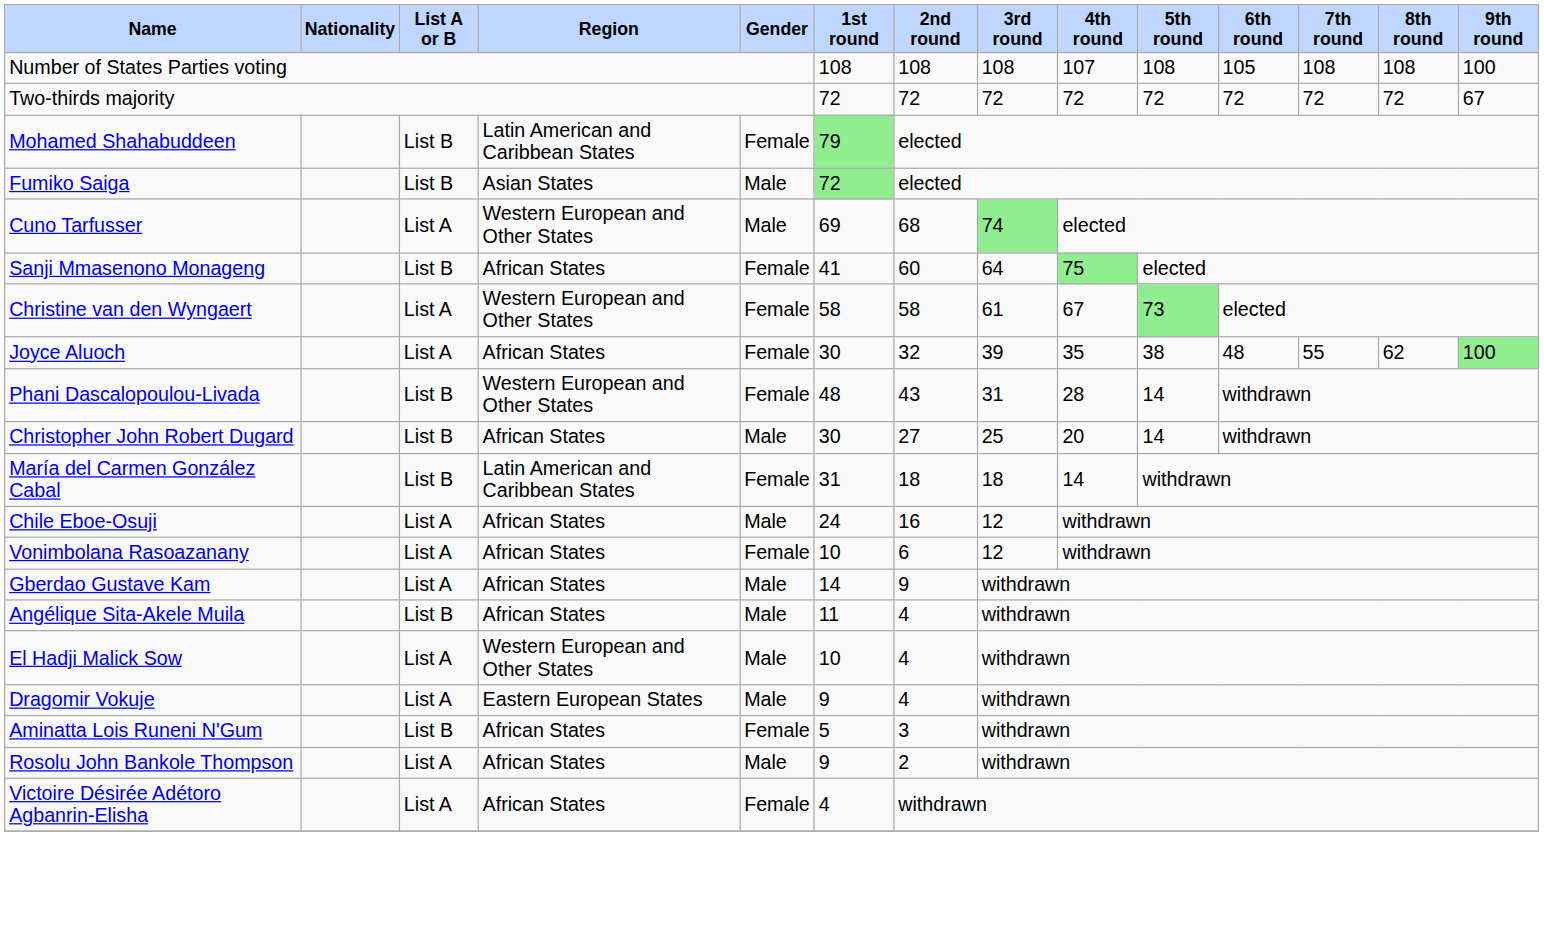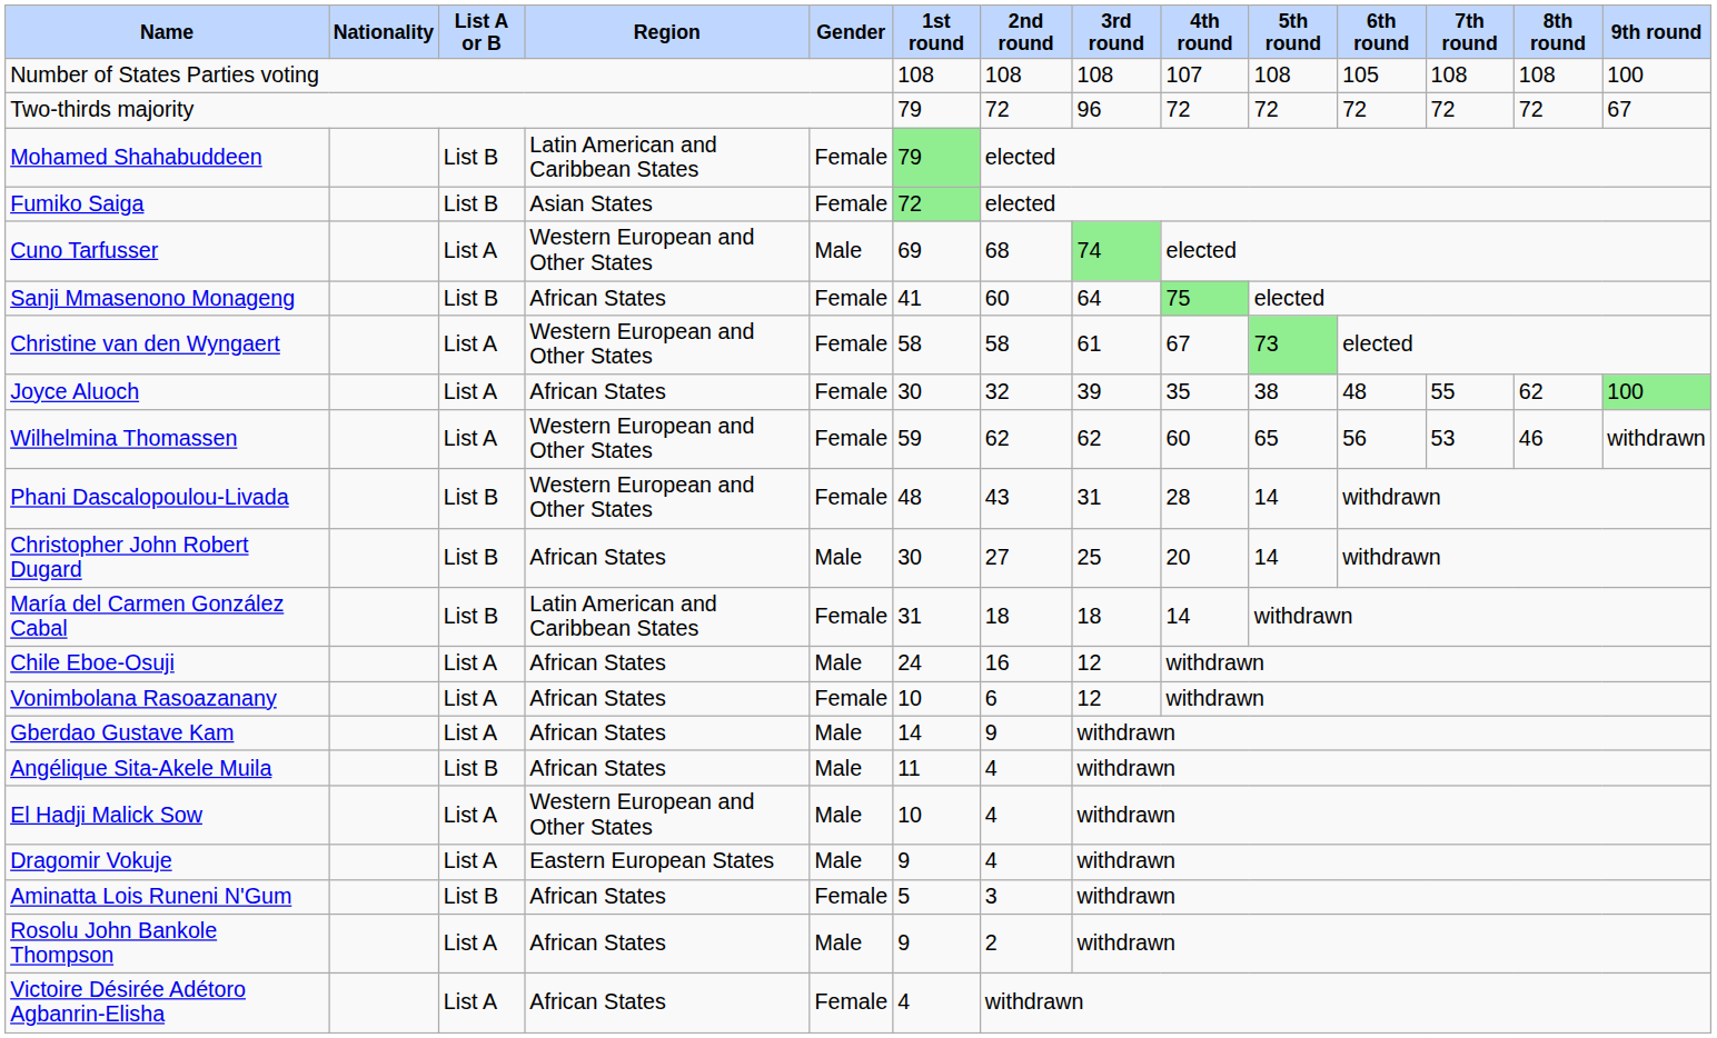 <table class="wikitable">
 <tr bgcolor=#BFD7FF align="center" style="font-size:90%;">
 <td><strong>Name</strong></td>
 <td><strong>Nationality</strong></td>
 <td><strong>List A or B</strong></td>
 <td><strong>Region</strong></td>
 <td><strong>Gender</strong></td>
 <td><strong>1st round</strong></td>
 <td><strong>2nd round</strong></td>
 <td><strong>3rd round</strong></td>
 <td><strong>4th round</strong></td>
 <td><strong>5th round</strong></td>
 <td><strong>6th round</strong></td>
 <td><strong>7th round</strong></td>
 <td><strong>8th round</strong></td>
 <td><strong>9th round</strong></td>
 </tr>
 <tr>
 <td colspan=5>Number of States Parties voting</td>
 <td>108</td>
 <td>108</td>
 <td>108</td>
 <td>107</td>
 <td>108</td>
 <td>105</td>
 <td>108</td>
 <td>108</td>
 <td>100</td>
 </tr>
 <tr>
 <td colspan=5>Two-thirds majority</td>
+<td>79</td>
 <td>72</td>
-<td>72</td>
-<td>72</td>
+<td>96</td>
 <td>72</td>
 <td>72</td>
 <td>72</td>
 <td>72</td>
 <td>72</td>
 <td>67</td>
 </tr>
 <tr>
 <td><a href='#'>Mohamed Shahabuddeen</a></td>
 <td></td>
 <td>List B</td>
 <td>Latin American and Caribbean States</td>
 <td>Female</td>
 <td bgcolor=lightgreen>79</td>
 <td colspan=8>elected</td>
 </tr>
 <tr>
 <td><a href='#'>Fumiko Saiga</a></td>
 <td></td>
 <td>List B</td>
 <td>Asian States</td>
-<td>Male</td>
+<td>Female</td>
 <td bgcolor=lightgreen>72</td>
 <td colspan=8>elected</td>
 </tr>
 <tr>
 <td><a href='#'>Cuno Tarfusser</a></td>
 <td></td>
 <td>List A</td>
 <td>Western European and Other States</td>
 <td>Male</td>
 <td>69</td>
 <td>68</td>
 <td bgcolor=lightgreen>74</td>
 <td colspan=6>elected</td>
 </tr>
 <tr>
 <td><a href='#'>Sanji Mmasenono Monageng</a></td>
 <td></td>
 <td>List B</td>
 <td>African States</td>
 <td>Female</td>
 <td>41</td>
 <td>60</td>
 <td>64</td>
 <td bgcolor=lightgreen>75</td>
 <td colspan=5>elected</td>
 </tr>
 <tr>
 <td><a href='#'>Christine van den Wyngaert</a></td>
 <td></td>
 <td>List A</td>
 <td>Western European and Other States</td>
 <td>Female</td>
 <td>58</td>
 <td>58</td>
 <td>61</td>
 <td>67</td>
 <td bgcolor=lightgreen>73</td>
 <td colspan=4>elected</td>
 </tr>
 <tr>
 <td><a href='#'>Joyce Aluoch</a></td>
 <td></td>
 <td>List A</td>
 <td>African States</td>
 <td>Female</td>
 <td>30</td>
 <td>32</td>
 <td>39</td>
 <td>35</td>
 <td>38</td>
 <td>48</td>
 <td>55</td>
 <td>62</td>
 <td bgcolor=lightgreen>100</td>
+</tr>
+<tr>
+<td><a href='#'>Wilhelmina Thomassen</a></td>
+<td></td>
+<td>List A</td>
+<td>Western European and Other States</td>
+<td>Female</td>
+<td>59</td>
+<td>62</td>
+<td>62</td>
+<td>60</td>
+<td>65</td>
+<td>56</td>
+<td>53</td>
+<td>46</td>
+<td>withdrawn</td>
 </tr>
 <tr>
 <td><a href='#'>Phani Dascalopoulou-Livada</a></td>
 <td></td>
 <td>List B</td>
 <td>Western European and Other States</td>
 <td>Female</td>
 <td>48</td>
 <td>43</td>
 <td>31</td>
 <td>28</td>
 <td>14</td>
 <td colspan=4>withdrawn</td>
 </tr>
 <tr>
 <td><a href='#'>Christopher John Robert Dugard</a></td>
 <td></td>
 <td>List B</td>
 <td>African States</td>
 <td>Male</td>
 <td>30</td>
 <td>27</td>
 <td>25</td>
 <td>20</td>
 <td>14</td>
 <td colspan=4>withdrawn</td>
 </tr>
 <tr>
 <td><a href='#'>María del Carmen González Cabal</a></td>
 <td></td>
 <td>List B</td>
 <td>Latin American and Caribbean States</td>
 <td>Female</td>
 <td>31</td>
 <td>18</td>
 <td>18</td>
 <td>14</td>
 <td colspan=5>withdrawn</td>
 </tr>
 <tr>
 <td><a href='#'>Chile Eboe-Osuji</a></td>
 <td></td>
 <td>List A</td>
 <td>African States</td>
 <td>Male</td>
 <td>24</td>
 <td>16</td>
 <td>12</td>
 <td colspan=6>withdrawn</td>
 </tr>
 <tr>
 <td><a href='#'>Vonimbolana Rasoazanany</a></td>
 <td></td>
 <td>List A</td>
 <td>African States</td>
 <td>Female</td>
 <td>10</td>
 <td>6</td>
 <td>12</td>
 <td colspan=6>withdrawn</td>
 </tr>
 <tr>
 <td><a href='#'>Gberdao Gustave Kam</a></td>
 <td></td>
 <td>List A</td>
 <td>African States</td>
 <td>Male</td>
 <td>14</td>
 <td>9</td>
 <td colspan=7>withdrawn</td>
 </tr>
 <tr>
 <td><a href='#'>Angélique Sita-Akele Muila</a></td>
 <td></td>
 <td>List B</td>
 <td>African States</td>
 <td>Male</td>
 <td>11</td>
 <td>4</td>
 <td colspan=7>withdrawn</td>
 </tr>
 <tr>
 <td><a href='#'>El Hadji Malick Sow</a></td>
 <td></td>
 <td>List A</td>
 <td>Western European and Other States</td>
 <td>Male</td>
 <td>10</td>
 <td>4</td>
 <td colspan=7>withdrawn</td>
 </tr>
 <tr>
 <td><a href='#'>Dragomir Vokuje</a></td>
 <td></td>
 <td>List A</td>
 <td>Eastern European States</td>
 <td>Male</td>
 <td>9</td>
 <td>4</td>
 <td colspan=7>withdrawn</td>
 </tr>
 <tr>
 <td><a href='#'>Aminatta Lois Runeni N'Gum</a></td>
 <td></td>
 <td>List B</td>
 <td>African States</td>
 <td>Female</td>
 <td>5</td>
 <td>3</td>
 <td colspan=7>withdrawn</td>
 </tr>
 <tr>
 <td><a href='#'>Rosolu John Bankole Thompson</a></td>
 <td></td>
 <td>List A</td>
 <td>African States</td>
 <td>Male</td>
 <td>9</td>
 <td>2</td>
 <td colspan=7>withdrawn</td>
 </tr>
 <tr>
 <td><a href='#'>Victoire Désirée Adétoro Agbanrin-Elisha</a></td>
 <td></td>
 <td>List A</td>
 <td>African States</td>
 <td>Female</td>
 <td>4</td>
 <td colspan=8>withdrawn</td>
 </tr>
 <tr>
 </tr>
 </table>
